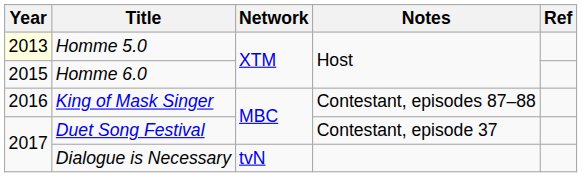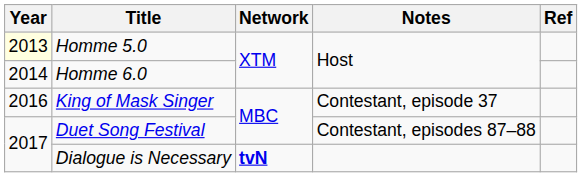 <table class="wikitable">
 <tr>
 <th>Year</th>
 <th>Title</th>
 <th>Network</th>
 <th>Notes</th>
 <th>Ref</th>
 </tr>
 <tr>
 <td style="background: lightyellow;">2013</td>
 <td><em>Homme 5.0</em></td>
 <td rowspan="2"><a href='#'>XTM</a></td>
 <td rowspan="2">Host</td>
 <td></td>
 </tr>
 <tr>
-<td>2015</td>
+<td>2014</td>
 <td><em>Homme 6.0</em></td>
 <td></td>
 </tr>
 <tr>
 <td>2016</td>
 <td><em><a href='#'>King of Mask Singer</a></em></td>
 <td rowspan="2"><a href='#'>MBC</a></td>
-<td>Contestant, episodes 87–88</td>
+<td>Contestant, episode 37</td>
 <td></td>
 </tr>
 <tr>
 <td rowspan="2">2017</td>
 <td><em><a href='#'>Duet Song Festival</a></em></td>
-<td>Contestant, episode 37</td>
+<td>Contestant, episodes 87–88</td>
 <td></td>
 </tr>
 <tr>
 <td><em>Dialogue is Necessary</em></td>
-<td><a href='#'>tvN</a></td>
+<td><strong><a href='#'>tvN</a></strong></td>
 <td></td>
 <td></td>
 </tr>
 </table>
